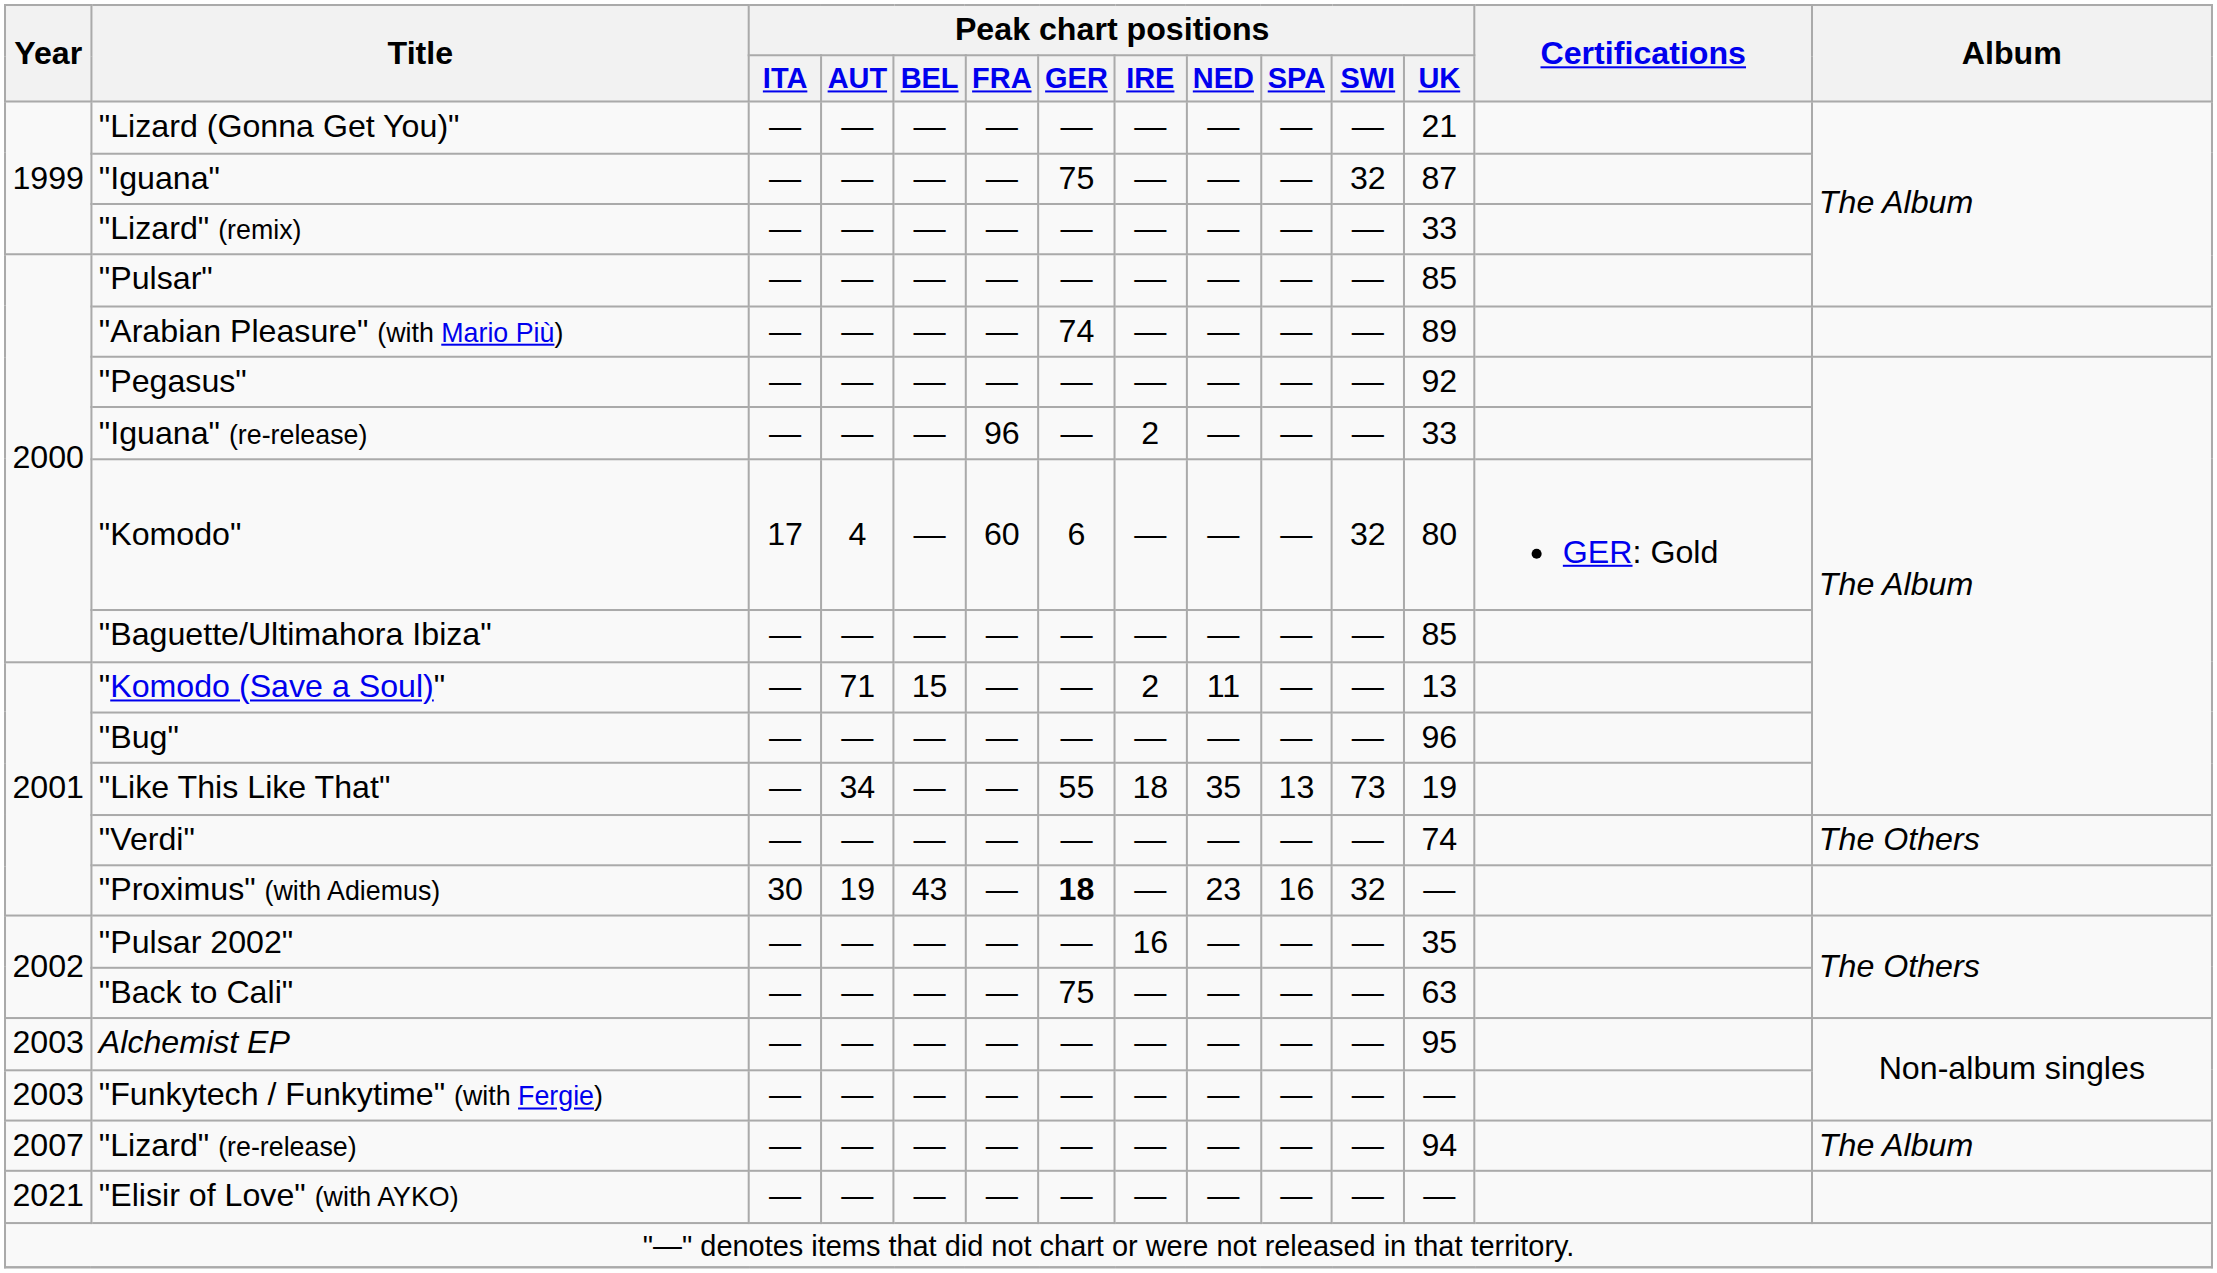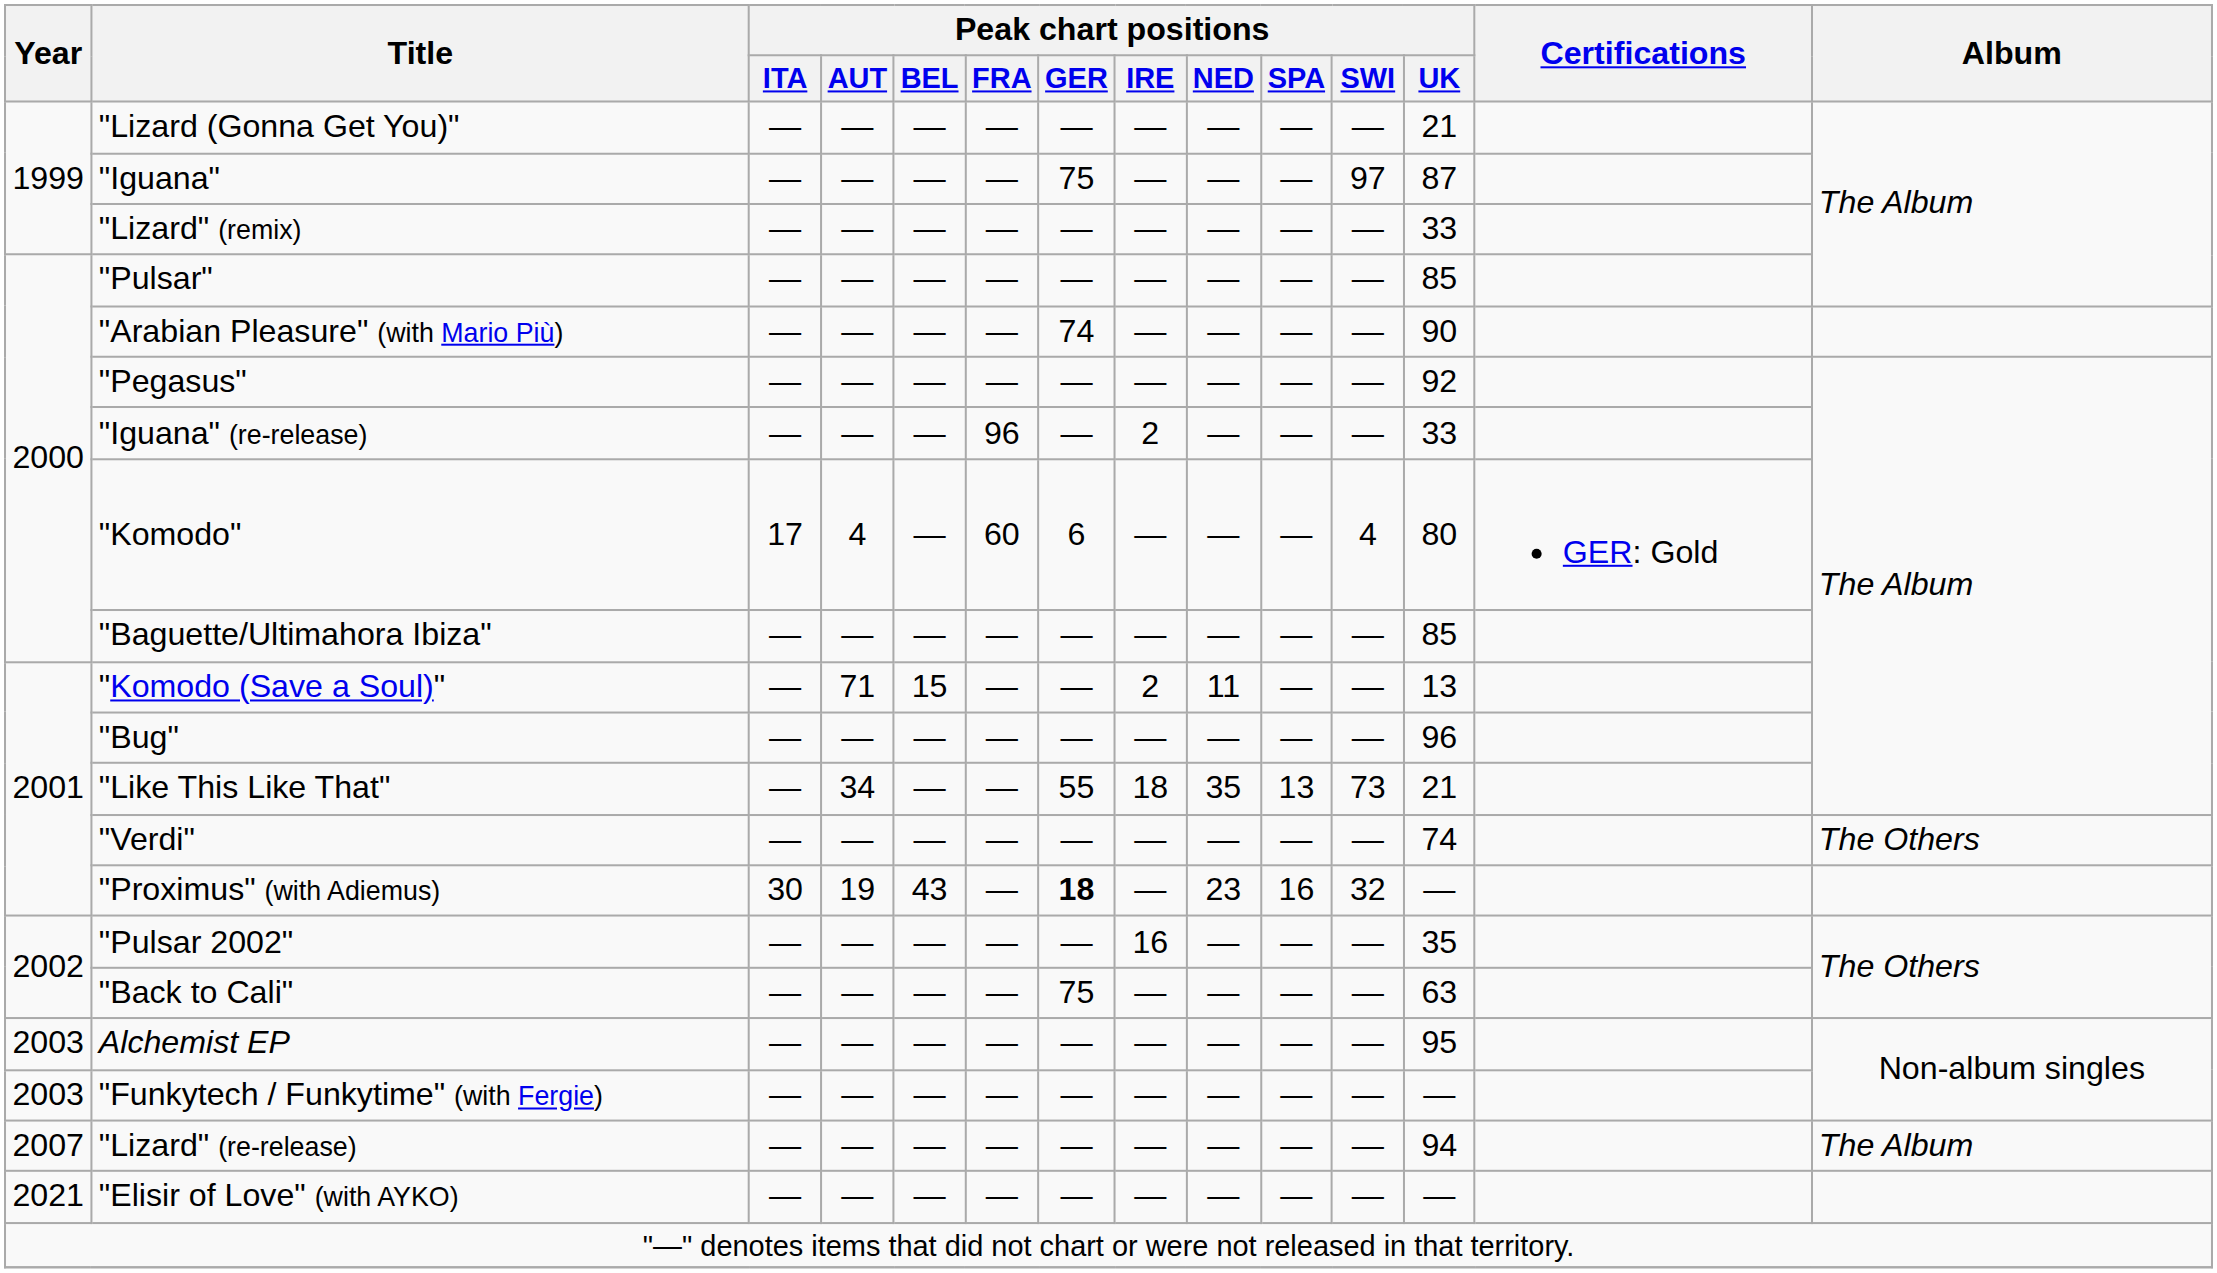 <table class="wikitable">
 <tr>
 <th rowspan="2" style="width:2em;">Year</th>
 <th rowspan="2" style="width:20em;">Title</th>
 <th colspan="10">Peak chart positions</th>
 <th rowspan="2" style="width:10em;"><a href='#'>Certifications</a></th>
 <th rowspan="2" style="width:12em;">Album</th>
 </tr>
 <tr>
 <th style="width:2em;font-size:90%;"><a href='#'>ITA</a><br></th>
 <th style="width:2em;font-size:90%;"><a href='#'>AUT</a><br></th>
 <th style="width:2em;font-size:90%;"><a href='#'>BEL</a><br></th>
 <th style="width:2em;font-size:90%;"><a href='#'>FRA</a><br></th>
 <th style="width:2em;font-size:90%;"><a href='#'>GER</a><br></th>
 <th style="width:2em;font-size:90%;"><a href='#'>IRE</a><br></th>
 <th style="width:2em;font-size:90%;"><a href='#'>NED</a><br></th>
 <th style="width:2em;font-size:90%;"><a href='#'>SPA</a><br></th>
 <th style="width:2em;font-size:90%;"><a href='#'>SWI</a><br></th>
 <th style="width:2em;font-size:90%;"><a href='#'>UK</a><br></th>
 </tr>
 <tr>
 <td rowspan="3">1999</td>
 <td>"Lizard (Gonna Get You)"</td>
 <td align="center">—</td>
 <td align="center">—</td>
 <td align="center">—</td>
 <td align="center">—</td>
 <td align="center">—</td>
 <td align="center">—</td>
 <td align="center">—</td>
 <td align="center">—</td>
 <td align="center">—</td>
 <td align="center">21</td>
 <td></td>
 <td align="left" rowspan="4"><em>The Album</em></td>
 </tr>
 <tr>
 <td>"Iguana"</td>
 <td align="center">—</td>
 <td align="center">—</td>
 <td align="center">—</td>
 <td align="center">—</td>
 <td align="center">75</td>
 <td align="center">—</td>
 <td align="center">—</td>
 <td align="center">—</td>
-<td align="center">32</td>
+<td align="center">97</td>
 <td align="center">87</td>
 <td></td>
 </tr>
 <tr>
 <td>"Lizard" <small>(remix)</small></td>
 <td align="center">—</td>
 <td align="center">—</td>
 <td align="center">—</td>
 <td align="center">—</td>
 <td align="center">—</td>
 <td align="center">—</td>
 <td align="center">—</td>
 <td align="center">—</td>
 <td align="center">—</td>
 <td align="center">33</td>
 <td></td>
 </tr>
 <tr>
 <td rowspan="6">2000</td>
 <td>"Pulsar"</td>
 <td align="center">—</td>
 <td align="center">—</td>
 <td align="center">—</td>
 <td align="center">—</td>
 <td align="center">—</td>
 <td align="center">—</td>
 <td align="center">—</td>
 <td align="center">—</td>
 <td align="center">—</td>
 <td align="center">85</td>
 <td></td>
 </tr>
 <tr>
 <td>"Arabian Pleasure" <small>(with <a href='#'>Mario Più</a>)</small></td>
 <td align="center">—</td>
 <td align="center">—</td>
 <td align="center">—</td>
 <td align="center">—</td>
 <td align="center">74</td>
 <td align="center">—</td>
 <td align="center">—</td>
 <td align="center">—</td>
 <td align="center">—</td>
-<td align="center">89</td>
+<td align="center">90</td>
 <td></td>
 <td></td>
 </tr>
 <tr>
 <td>"Pegasus"</td>
 <td align="center">—</td>
 <td align="center">—</td>
 <td align="center">—</td>
 <td align="center">—</td>
 <td align="center">—</td>
 <td align="center">—</td>
 <td align="center">—</td>
 <td align="center">—</td>
 <td align="center">—</td>
 <td align="center">92</td>
 <td></td>
 <td align="left" rowspan="7"><em>The Album</em></td>
 </tr>
 <tr>
 <td>"Iguana" <small>(re-release)</small></td>
 <td align="center">—</td>
 <td align="center">—</td>
 <td align="center">—</td>
 <td align="center">96</td>
 <td align="center">—</td>
 <td align="center">2</td>
 <td align="center">—</td>
 <td align="center">—</td>
 <td align="center">—</td>
 <td align="center">33</td>
 <td></td>
 </tr>
 <tr>
 <td>"Komodo"</td>
 <td align="center">17</td>
 <td align="center">4</td>
 <td align="center">—</td>
 <td align="center">60</td>
 <td align="center">6</td>
 <td align="center">—</td>
 <td align="center">—</td>
 <td align="center">—</td>
-<td align="center">32</td>
+<td align="center">4</td>
 <td align="center">80</td>
 <td><br><ul><li><a href='#'>GER</a>: Gold</li></ul></td>
 </tr>
 <tr>
 <td>"Baguette/Ultimahora Ibiza"</td>
 <td align="center">—</td>
 <td align="center">—</td>
 <td align="center">—</td>
 <td align="center">—</td>
 <td align="center">—</td>
 <td align="center">—</td>
 <td align="center">—</td>
 <td align="center">—</td>
 <td align="center">—</td>
 <td align="center">85</td>
 <td></td>
 </tr>
 <tr>
 <td rowspan="5">2001</td>
 <td>"<a href='#'>Komodo (Save a Soul)</a>"</td>
 <td align="center">—</td>
 <td align="center">71</td>
 <td align="center">15</td>
 <td align="center">—</td>
 <td align="center">—</td>
 <td align="center">2</td>
 <td align="center">11</td>
 <td align="center">—</td>
 <td align="center">—</td>
 <td align="center">13</td>
 <td></td>
 </tr>
 <tr>
 <td>"Bug"</td>
 <td align="center">—</td>
 <td align="center">—</td>
 <td align="center">—</td>
 <td align="center">—</td>
 <td align="center">—</td>
 <td align="center">—</td>
 <td align="center">—</td>
 <td align="center">—</td>
 <td align="center">—</td>
 <td align="center">96</td>
 <td></td>
 </tr>
 <tr>
 <td>"Like This Like That"</td>
 <td align="center">—</td>
 <td align="center">34</td>
 <td align="center">—</td>
 <td align="center">—</td>
 <td align="center">55</td>
 <td align="center">18</td>
 <td align="center">35</td>
 <td align="center">13</td>
 <td align="center">73</td>
-<td align="center">19</td>
+<td align="center">21</td>
 <td></td>
 </tr>
 <tr>
 <td>"Verdi"</td>
 <td align="center">—</td>
 <td align="center">—</td>
 <td align="center">—</td>
 <td align="center">—</td>
 <td align="center">—</td>
 <td align="center">—</td>
 <td align="center">—</td>
 <td align="center">—</td>
 <td align="center">—</td>
 <td align="center">74</td>
 <td></td>
 <td align="left"><em>The Others</em></td>
 </tr>
 <tr>
 <td>"Proximus" <small>(with Adiemus)</small></td>
 <td align="center">30</td>
 <td align="center">19</td>
 <td align="center">43</td>
 <td align="center">—</td>
 <td align="center"><strong>18</strong></td>
 <td align="center">—</td>
 <td align="center">23</td>
 <td align="center">16</td>
 <td align="center">32</td>
 <td align="center">—</td>
 <td></td>
 <td></td>
 </tr>
 <tr>
 <td rowspan="2">2002</td>
 <td>"Pulsar 2002"</td>
 <td align="center">—</td>
 <td align="center">—</td>
 <td align="center">—</td>
 <td align="center">—</td>
 <td align="center">—</td>
 <td align="center">16</td>
 <td align="center">—</td>
 <td align="center">—</td>
 <td align="center">—</td>
 <td align="center">35</td>
 <td></td>
 <td align="left" rowspan="2"><em>The Others</em></td>
 </tr>
 <tr>
 <td>"Back to Cali"</td>
 <td align="center">—</td>
 <td align="center">—</td>
 <td align="center">—</td>
 <td align="center">—</td>
 <td align="center">75</td>
 <td align="center">—</td>
 <td align="center">—</td>
 <td align="center">—</td>
 <td align="center">—</td>
 <td align="center">63</td>
 <td></td>
 </tr>
 <tr>
 <td>2003</td>
 <td><em>Alchemist EP</em></td>
 <td align="center">—</td>
 <td align="center">—</td>
 <td align="center">—</td>
 <td align="center">—</td>
 <td align="center">—</td>
 <td align="center">—</td>
 <td align="center">—</td>
 <td align="center">—</td>
 <td align="center">—</td>
 <td align="center">95</td>
 <td></td>
 <td align="center" rowspan="2">Non-album singles</td>
 </tr>
 <tr>
 <td>2003</td>
 <td>"Funkytech / Funkytime" <small>(with <a href='#'>Fergie</a>)</small></td>
 <td align="center">—</td>
 <td align="center">—</td>
 <td align="center">—</td>
 <td align="center">—</td>
 <td align="center">—</td>
 <td align="center">—</td>
 <td align="center">—</td>
 <td align="center">—</td>
 <td align="center">—</td>
 <td align="center">—</td>
 <td></td>
 </tr>
 <tr>
 <td>2007</td>
 <td>"Lizard" <small>(re-release)</small></td>
 <td align="center">—</td>
 <td align="center">—</td>
 <td align="center">—</td>
 <td align="center">—</td>
 <td align="center">—</td>
 <td align="center">—</td>
 <td align="center">—</td>
 <td align="center">—</td>
 <td align="center">—</td>
 <td align="center">94</td>
 <td></td>
 <td align="left"><em>The Album</em></td>
 </tr>
 <tr>
 <td>2021</td>
 <td>"Elisir of Love" <small>(with AYKO)</small></td>
 <td align="center">—</td>
 <td align="center">—</td>
 <td align="center">—</td>
 <td align="center">—</td>
 <td align="center">—</td>
 <td align="center">—</td>
 <td align="center">—</td>
 <td align="center">—</td>
 <td align="center">—</td>
 <td align="center">—</td>
 <td></td>
 <td></td>
 </tr>
 <tr>
 <td align="center" colspan="15" style="font-size:90%">"—" denotes items that did not chart or were not released in that territory.</td>
 </tr>
 <tr>
 </tr>
 </table>
